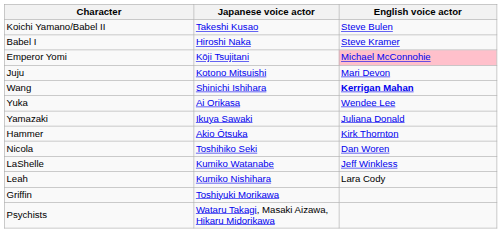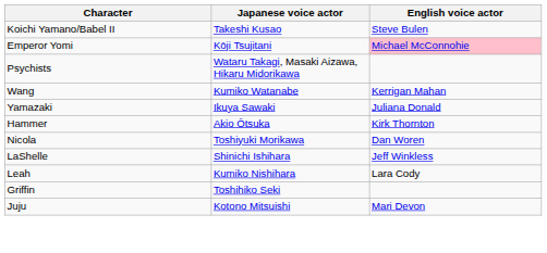 <table class="wikitable" | style="width:65%;">
 <tr>
 <th width=30%>Character</th>
 <th width=23%>Japanese voice actor</th>
 <th width=25%>English voice actor</th>
 </tr>
 <tr>
 <td>Koichi Yamano/Babel II</td>
 <td><a href='#'>Takeshi Kusao</a></td>
 <td><a href='#'>Steve Bulen</a></td>
 </tr>
 <tr>
-<td>Babel I</td>
-<td><a href='#'>Hiroshi Naka</a></td>
-<td><a href='#'>Steve Kramer</a></td>
-</tr>
-<tr>
 <td>Emperor Yomi</td>
 <td><a href='#'>Kōji Tsujitani</a></td>
 <td style="background: pink;"><a href='#'>Michael McConnohie</a></td>
 </tr>
 <tr>
-<td>Juju</td>
-<td><a href='#'>Kotono Mitsuishi</a></td>
-<td><a href='#'>Mari Devon</a></td>
+<td>Psychists</td>
+<td><a href='#'>Wataru Takagi</a>, Masaki Aizawa, <a href='#'>Hikaru Midorikawa</a></td>
+<td></td>
 </tr>
 <tr>
 <td>Wang</td>
-<td><a href='#'>Shinichi Ishihara</a></td>
-<td><strong><a href='#'>Kerrigan Mahan</a></strong></td>
-</tr>
-<tr>
-<td>Yuka</td>
-<td><a href='#'>Ai Orikasa</a></td>
-<td><a href='#'>Wendee Lee</a></td>
+<td><a href='#'>Kumiko Watanabe</a></td>
+<td><a href='#'>Kerrigan Mahan</a></td>
 </tr>
 <tr>
 <td>Yamazaki</td>
 <td><a href='#'>Ikuya Sawaki</a></td>
 <td><a href='#'>Juliana Donald</a></td>
 </tr>
 <tr>
 <td>Hammer</td>
 <td><a href='#'>Akio Ōtsuka</a></td>
 <td><a href='#'>Kirk Thornton</a></td>
 </tr>
 <tr>
 <td>Nicola</td>
-<td><a href='#'>Toshihiko Seki</a></td>
+<td><a href='#'>Toshiyuki Morikawa</a></td>
 <td><a href='#'>Dan Woren</a></td>
 </tr>
 <tr>
 <td>LaShelle</td>
-<td><a href='#'>Kumiko Watanabe</a></td>
+<td><a href='#'>Shinichi Ishihara</a></td>
 <td><a href='#'>Jeff Winkless</a></td>
 </tr>
 <tr>
 <td>Leah</td>
 <td><a href='#'>Kumiko Nishihara</a></td>
 <td>Lara Cody</td>
 </tr>
 <tr>
 <td>Griffin</td>
-<td><a href='#'>Toshiyuki Morikawa</a></td>
+<td><a href='#'>Toshihiko Seki</a></td>
 <td></td>
 </tr>
 <tr>
-<td>Psychists</td>
-<td><a href='#'>Wataru Takagi</a>, Masaki Aizawa, <a href='#'>Hikaru Midorikawa</a></td>
-<td></td>
+<td>Juju</td>
+<td><a href='#'>Kotono Mitsuishi</a></td>
+<td><a href='#'>Mari Devon</a></td>
 </tr>
 </table>
